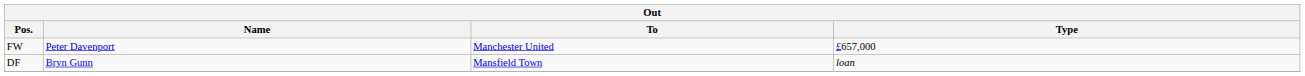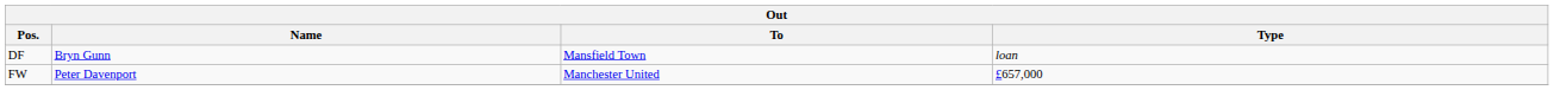 <table class="wikitable" style="font-size:100%;width:99%;">
 <tr>
 <th colspan="4">Out</th>
 </tr>
 <tr>
 <th width=3%>Pos.</th>
 <th width=33%>Name</th>
 <th width=28%>To</th>
 <th width=36%>Type</th>
 </tr>
 <tr>
+<td>DF</td>
+<td><a href='#'>Bryn Gunn</a></td>
+<td><a href='#'>Mansfield Town</a></td>
+<td><em>loan</em></td>
+</tr>
+<tr>
 <td>FW</td>
 <td><a href='#'>Peter Davenport</a></td>
 <td><a href='#'>Manchester United</a></td>
 <td><a href='#'>£</a>657,000</td>
 </tr>
 <tr>
-<td>DF</td>
-<td><a href='#'>Bryn Gunn</a></td>
-<td><a href='#'>Mansfield Town</a></td>
-<td><em>loan</em></td>
-</tr>
-<tr>
 </tr>
 </table>
